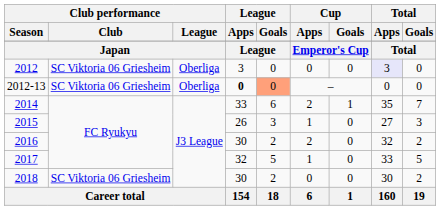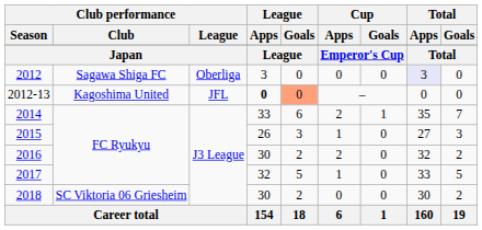 <table class="wikitable" style="text-align:center">
 <tr>
 <th colspan=3>Club performance</th>
 <th colspan=2>League</th>
 <th colspan=2>Cup</th>
 <th colspan=2>Total</th>
 </tr>
 <tr>
 <th>Season</th>
 <th>Club</th>
 <th>League</th>
 <th>Apps</th>
 <th>Goals</th>
 <th>Apps</th>
 <th>Goals</th>
 <th>Apps</th>
 <th>Goals</th>
 </tr>
 <tr>
 </tr>
 <tr>
 <th colspan=3>Japan</th>
 <th colspan=2>League</th>
 <th colspan=2><a href='#'>Emperor's Cup</a></th>
 <th colspan=2>Total</th>
 </tr>
 <tr>
 <td><a href='#'>2012</a></td>
-<td rowspan="1"><a href='#'>SC Viktoria 06 Griesheim</a></td>
+<td rowspan="1"><a href='#'>Sagawa Shiga FC</a></td>
 <td rowspan="1"><a href='#'>Oberliga</a></td>
 <td>3</td>
 <td>0</td>
 <td>0</td>
 <td>0</td>
 <td style="background: lavender;">3</td>
 <td>0</td>
 </tr>
 <tr>
 <td 2012-13 Oberliga>2012-13</td>
-<td rowspan="1"><a href='#'>SC Viktoria 06 Griesheim</a></td>
-<td rowspan="1"><a href='#'>Oberliga</a></td>
+<td rowspan=1><a href='#'>Kagoshima United</a></td>
+<td rowspan="1"><a href='#'>JFL</a></td>
 <td><strong>0</strong></td>
 <td style="background: lightsalmon;">0</td>
 <td colspan="2">–</td>
 <td>0</td>
 <td>0</td>
 </tr>
 <tr>
 <td><a href='#'>2014</a></td>
 <td rowspan="4"><a href='#'>FC Ryukyu</a></td>
 <td rowspan="5"><a href='#'>J3 League</a></td>
 <td>33</td>
 <td>6</td>
 <td>2</td>
 <td>1</td>
 <td>35</td>
 <td>7</td>
 </tr>
 <tr>
 <td><a href='#'>2015</a></td>
 <td>26</td>
 <td>3</td>
 <td>1</td>
 <td>0</td>
 <td>27</td>
 <td>3</td>
 </tr>
 <tr>
 <td><a href='#'>2016</a></td>
 <td>30</td>
 <td>2</td>
 <td>2</td>
 <td>0</td>
 <td>32</td>
 <td>2</td>
 </tr>
 <tr>
 <td><a href='#'>2017</a></td>
 <td>32</td>
 <td>5</td>
 <td>1</td>
 <td>0</td>
 <td>33</td>
 <td>5</td>
 </tr>
 <tr>
 <td><a href='#'>2018</a></td>
 <td rowspan="1"><a href='#'>SC Viktoria 06 Griesheim</a></td>
 <td>30</td>
 <td>2</td>
 <td>0</td>
 <td>0</td>
 <td>30</td>
 <td>2</td>
 </tr>
 <tr>
 <th colspan=3>Career total</th>
 <th>154</th>
 <th>18</th>
 <th>6</th>
 <th>1</th>
 <th>160</th>
 <th>19</th>
 </tr>
 </table>
